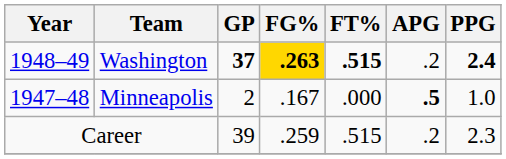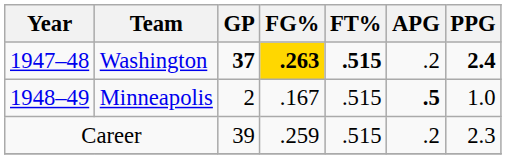 <table class="wikitable sortable" style="font-size:95%; text-align:right;">
 <tr>
 <th>Year</th>
 <th>Team</th>
 <th>GP</th>
 <th>FG%</th>
 <th>FT%</th>
 <th>APG</th>
 <th>PPG</th>
 </tr>
 <tr>
-<td style="text-align:left;"><a href='#'>1948–49</a></td>
+<td style="text-align:left;"><a href='#'>1947–48</a></td>
 <td style="text-align:left;"><a href='#'>Washington</a></td>
 <td><strong>37</strong></td>
 <td style="background: gold;"><strong>.263</strong></td>
 <td><strong>.515</strong></td>
 <td>.2</td>
 <td><strong>2.4</strong></td>
 </tr>
 <tr>
-<td style="text-align:left;"><a href='#'>1947–48</a></td>
+<td style="text-align:left;"><a href='#'>1948–49</a></td>
 <td style="text-align:left;"><a href='#'>Minneapolis</a></td>
 <td>2</td>
 <td>.167</td>
-<td>.000</td>
+<td>.515</td>
 <td><strong>.5</strong></td>
 <td>1.0</td>
 </tr>
 <tr>
 <td style="text-align:center;" colspan="2">Career</td>
 <td>39</td>
 <td>.259</td>
 <td>.515</td>
 <td>.2</td>
 <td>2.3</td>
 </tr>
 <tr>
 </tr>
 </table>
